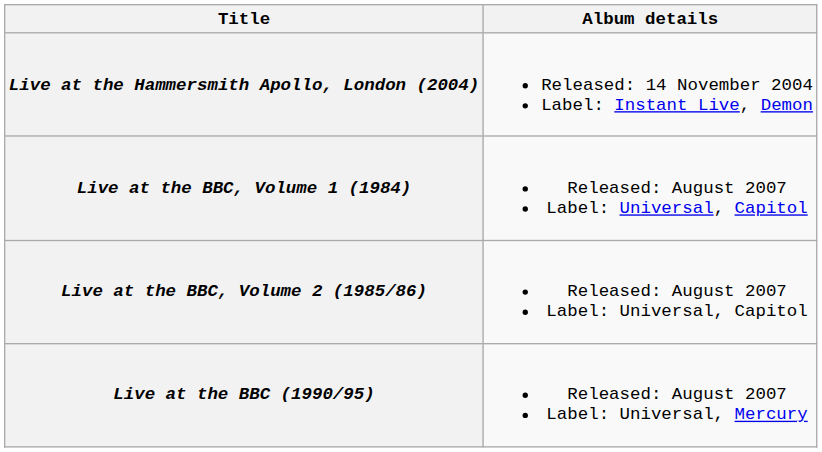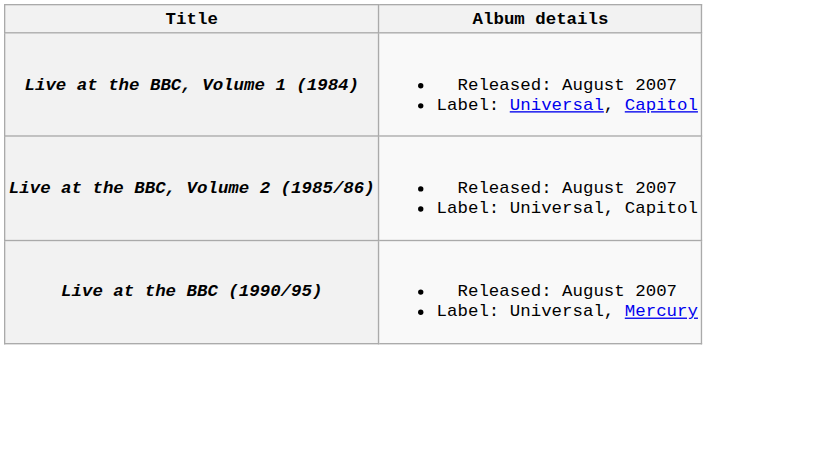 <table class="wikitable plainrowheaders" style="text-align:center">
 <tr>
 <th scope="col">Title</th>
 <th scope="col">Album details</th>
-</tr>
-<tr>
-<th scope="row"><em>Live at the Hammersmith Apollo, London (2004)</em></th>
-<td><br><ul><li>Released: 14 November 2004</li><li>Label: <a href='#'>Instant Live</a>, <a href='#'>Demon</a></li></ul></td>
 </tr>
 <tr>
 <th scope="row"><em>Live at the BBC, Volume 1 (1984)</em></th>
 <td><br><ul><li>Released: August 2007</li><li>Label: <a href='#'>Universal</a>, <a href='#'>Capitol</a></li></ul></td>
 </tr>
 <tr>
 <th scope="row"><em>Live at the BBC, Volume 2 (1985/86)</em></th>
 <td><br><ul><li>Released: August 2007</li><li>Label: Universal, Capitol</li></ul></td>
 </tr>
 <tr>
 <th scope="row"><em>Live at the BBC (1990/95)</em></th>
 <td><br><ul><li>Released: August 2007</li><li>Label: Universal, <a href='#'>Mercury</a></li></ul></td>
 </tr>
 </table>
